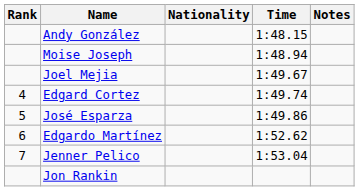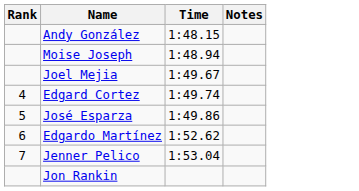 <table class="wikitable sortable" style="text-align:center">
 <tr>
 <th>Rank</th>
 <th>Name</th>
-<th>Nationality</th>
 <th>Time</th>
 <th>Notes</th>
 </tr>
 <tr>
 <td></td>
 <td align=left><a href='#'>Andy González</a></td>
-<td align=left></td>
 <td>1:48.15</td>
 <td></td>
 </tr>
 <tr>
 <td></td>
 <td align=left><a href='#'>Moise Joseph</a></td>
-<td align=left></td>
 <td>1:48.94</td>
 <td></td>
 </tr>
 <tr>
 <td></td>
 <td align=left><a href='#'>Joel Mejia</a></td>
-<td align=left></td>
 <td>1:49.67</td>
 <td></td>
 </tr>
 <tr>
 <td>4</td>
 <td align=left><a href='#'>Edgard Cortez</a></td>
-<td align=left></td>
 <td>1:49.74</td>
 <td></td>
 </tr>
 <tr>
 <td>5</td>
 <td align=left><a href='#'>José Esparza</a></td>
-<td align=left></td>
 <td>1:49.86</td>
 <td></td>
 </tr>
 <tr>
 <td>6</td>
 <td align=left><a href='#'>Edgardo Martínez</a></td>
-<td align=left></td>
 <td>1:52.62</td>
 <td></td>
 </tr>
 <tr>
 <td>7</td>
 <td align=left><a href='#'>Jenner Pelico</a></td>
-<td align=left></td>
 <td>1:53.04</td>
 <td></td>
 </tr>
 <tr>
 <td></td>
 <td align=left><a href='#'>Jon Rankin</a></td>
-<td align=left></td>
 <td></td>
 <td></td>
 </tr>
 </table>
